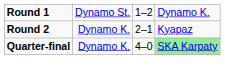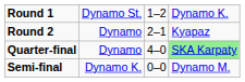 <table class="wikitable">
 <tr>
 <td><strong>Round 1</strong></td>
 <td align=right><a href='#'>Dynamo St.</a></td>
 <td>1–2</td>
 <td><a href='#'>Dynamo K.</a></td>
 </tr>
 <tr>
 <td><strong>Round 2</strong></td>
-<td align=right><a href='#'>Dynamo K.</a></td>
+<td align=right><a href='#'>Dynamo</a></td>
 <td>2–1</td>
 <td><a href='#'>Kyapaz</a></td>
 </tr>
 <tr>
 <td><strong>Quarter-final</strong></td>
-<td align=right><a href='#'>Dynamo K.</a></td>
+<td align=right><a href='#'>Dynamo</a></td>
 <td>4–0</td>
 <td style="background: lightgreen;"><a href='#'>SKA Karpaty</a></td>
 </tr>
+<tr>
+<td><strong>Semi-final</strong></td>
+<td align=right><a href='#'>Dynamo K.</a></td>
+<td>0–0</td>
+<td><a href='#'>Dynamo M.</a></td>
+</tr>
 </table>
